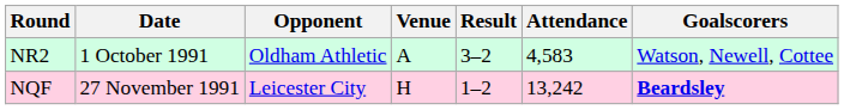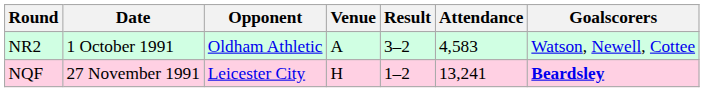 <table class="wikitable">
 <tr>
 <th>Round</th>
 <th>Date</th>
 <th>Opponent</th>
 <th>Venue</th>
 <th>Result</th>
 <th>Attendance</th>
 <th>Goalscorers</th>
 </tr>
 <tr style="background-color: #d0ffe3;">
 <td>NR2</td>
 <td>1 October 1991</td>
 <td><a href='#'>Oldham Athletic</a></td>
 <td>A</td>
 <td>3–2</td>
 <td>4,583</td>
 <td><a href='#'>Watson</a>, <a href='#'>Newell</a>, <a href='#'>Cottee</a></td>
 </tr>
 <tr style="background-color: #ffd0e3;">
 <td>NQF</td>
 <td>27 November 1991</td>
 <td><a href='#'>Leicester City</a></td>
 <td>H</td>
 <td>1–2</td>
-<td>13,242</td>
+<td>13,241</td>
 <td><strong><a href='#'>Beardsley</a></strong></td>
 </tr>
 </table>
